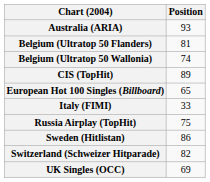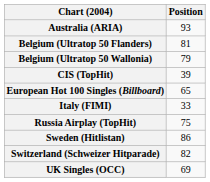 <table class="wikitable sortable plainrowheaders" style="text-align:center">
 <tr>
 <th scope="col">Chart (2004)</th>
 <th scope="col">Position</th>
 </tr>
 <tr>
 <th scope="row">Australia (ARIA)</th>
 <td>93</td>
 </tr>
 <tr>
 <th scope="row">Belgium (Ultratop 50 Flanders)</th>
 <td>81</td>
 </tr>
 <tr>
 <th scope="row">Belgium (Ultratop 50 Wallonia)</th>
-<td>74</td>
+<td>79</td>
 </tr>
 <tr>
 <th scope="row">CIS (TopHit)</th>
-<td>89</td>
+<td>39</td>
 </tr>
 <tr>
 <th scope="row">European Hot 100 Singles (<em>Billboard</em>)</th>
 <td>65</td>
 </tr>
 <tr>
 <th scope="row">Italy (FIMI)</th>
 <td>33</td>
 </tr>
 <tr>
 <th scope="row">Russia Airplay (TopHit)</th>
 <td>75</td>
 </tr>
 <tr>
 <th scope="row">Sweden (Hitlistan)</th>
 <td>86</td>
 </tr>
 <tr>
 <th scope="row">Switzerland (Schweizer Hitparade)</th>
 <td>82</td>
 </tr>
 <tr>
 <th scope="row">UK Singles (OCC)</th>
 <td>69</td>
 </tr>
 </table>
